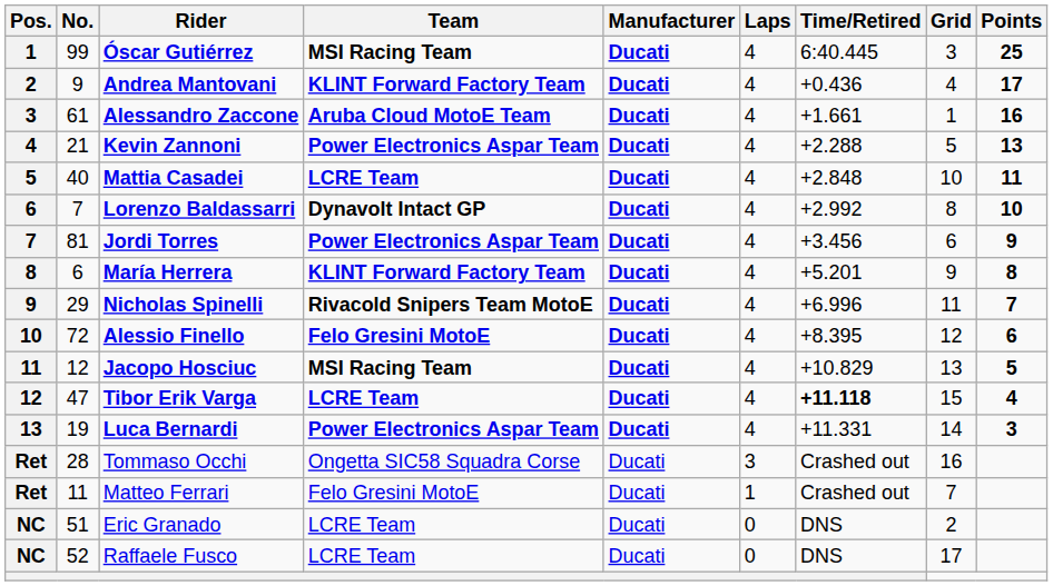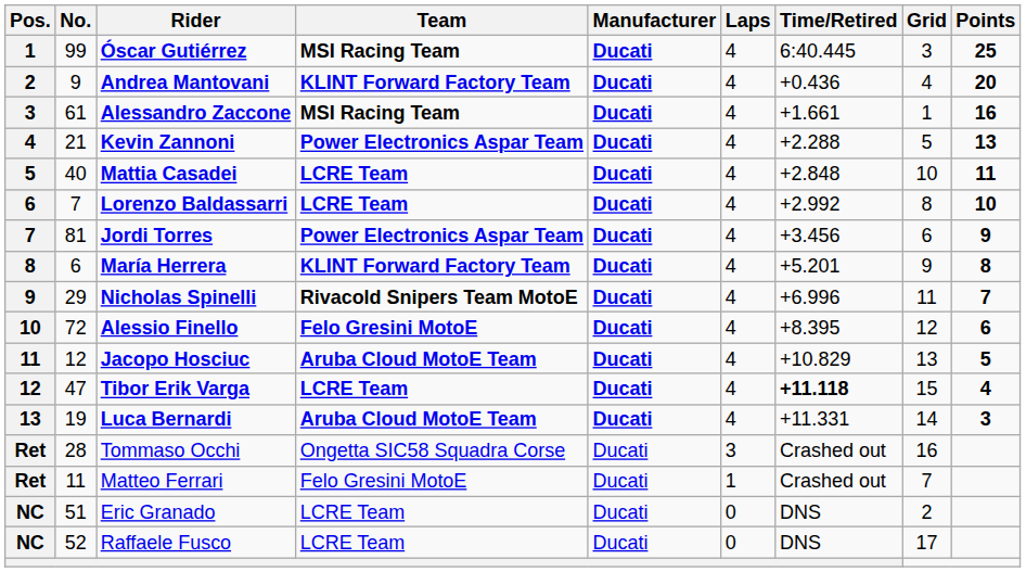 <table class="wikitable sortable" style="font-size: 85%;">
 <tr>
 <th>Pos.</th>
 <th>No.</th>
 <th>Rider</th>
 <th>Team</th>
 <th>Manufacturer</th>
 <th>Laps</th>
 <th>Time/Retired</th>
 <th>Grid</th>
 <th>Points</th>
 </tr>
 <tr>
 <th scope="row">1</th>
 <td align="center">99</td>
 <td> <strong><a href='#'>Óscar Gutiérrez</a></strong></td>
 <td><strong>MSI Racing Team</strong></td>
 <td><strong><a href='#'>Ducati</a></strong></td>
 <td>4</td>
 <td>6:40.445</td>
 <td align="center">3</td>
 <td align="center"><strong>25</strong></td>
 </tr>
 <tr>
 <th scope="row">2</th>
 <td align="center">9</td>
 <td> <strong><a href='#'>Andrea Mantovani</a></strong></td>
 <td><strong><a href='#'>KLINT Forward Factory Team</a></strong></td>
 <td><strong><a href='#'>Ducati</a></strong></td>
 <td>4</td>
 <td>+0.436</td>
 <td align="center">4</td>
-<td align="center"><strong>17</strong></td>
+<td align="center"><strong>20</strong></td>
 </tr>
 <tr>
 <th scope="row">3</th>
 <td align="center">61</td>
 <td> <strong><a href='#'>Alessandro Zaccone</a></strong></td>
-<td><strong><a href='#'>Aruba Cloud MotoE Team</a></strong></td>
+<td><strong>MSI Racing Team</strong></td>
 <td><strong><a href='#'>Ducati</a></strong></td>
 <td>4</td>
 <td>+1.661</td>
 <td align="center">1</td>
 <td align="center"><strong>16</strong></td>
 </tr>
 <tr>
 <th scope="row">4</th>
 <td align="center">21</td>
 <td> <strong><a href='#'>Kevin Zannoni</a></strong></td>
 <td><strong><a href='#'>Power Electronics Aspar Team</a></strong></td>
 <td><strong><a href='#'>Ducati</a></strong></td>
 <td>4</td>
 <td>+2.288</td>
 <td align="center">5</td>
 <td align="center"><strong>13</strong></td>
 </tr>
 <tr>
 <th scope="row">5</th>
 <td align="center">40</td>
 <td> <strong><a href='#'>Mattia Casadei</a></strong></td>
 <td><strong><a href='#'>LCRE Team</a></strong></td>
 <td><strong><a href='#'>Ducati</a></strong></td>
 <td>4</td>
 <td>+2.848</td>
 <td align="center">10</td>
 <td align="center"><strong>11</strong></td>
 </tr>
 <tr>
 <th scope="row">6</th>
 <td align="center">7</td>
 <td> <strong><a href='#'>Lorenzo Baldassarri</a></strong></td>
-<td><strong>Dynavolt Intact GP</strong></td>
+<td><strong><a href='#'>LCRE Team</a></strong></td>
 <td><strong><a href='#'>Ducati</a></strong></td>
 <td>4</td>
 <td>+2.992</td>
 <td align="center">8</td>
 <td align="center"><strong>10</strong></td>
 </tr>
 <tr>
 <th scope="row">7</th>
 <td align="center">81</td>
 <td> <strong><a href='#'>Jordi Torres</a></strong></td>
 <td><strong><a href='#'>Power Electronics Aspar Team</a></strong></td>
 <td><strong><a href='#'>Ducati</a></strong></td>
 <td>4</td>
 <td>+3.456</td>
 <td align="center">6</td>
 <td align="center"><strong>9</strong></td>
 </tr>
 <tr>
 <th scope="row">8</th>
 <td align="center">6</td>
 <td> <strong><a href='#'>María Herrera</a></strong></td>
 <td><strong><a href='#'>KLINT Forward Factory Team</a></strong></td>
 <td><strong><a href='#'>Ducati</a></strong></td>
 <td>4</td>
 <td>+5.201</td>
 <td align="center">9</td>
 <td align="center"><strong>8</strong></td>
 </tr>
 <tr>
 <th scope="row">9</th>
 <td align="center">29</td>
 <td> <strong><a href='#'>Nicholas Spinelli</a></strong></td>
 <td><strong>Rivacold Snipers Team MotoE</strong></td>
 <td><strong><a href='#'>Ducati</a></strong></td>
 <td>4</td>
 <td>+6.996</td>
 <td align="center">11</td>
 <td align="center"><strong>7</strong></td>
 </tr>
 <tr>
 <th scope="row">10</th>
 <td align="center">72</td>
 <td> <strong><a href='#'>Alessio Finello</a></strong></td>
 <td><strong><a href='#'>Felo Gresini MotoE</a></strong></td>
 <td><strong><a href='#'>Ducati</a></strong></td>
 <td>4</td>
 <td>+8.395</td>
 <td align="center">12</td>
 <td align="center"><strong>6</strong></td>
 </tr>
 <tr>
 <th scope="row">11</th>
 <td align="center">12</td>
 <td> <strong><a href='#'>Jacopo Hosciuc</a></strong></td>
-<td><strong>MSI Racing Team</strong></td>
+<td><strong><a href='#'>Aruba Cloud MotoE Team</a></strong></td>
 <td><strong><a href='#'>Ducati</a></strong></td>
 <td>4</td>
 <td>+10.829</td>
 <td align="center">13</td>
 <td align="center"><strong>5</strong></td>
 </tr>
 <tr>
 <th scope="row">12</th>
 <td align="center">47</td>
 <td> <strong><a href='#'>Tibor Erik Varga</a></strong></td>
 <td><strong><a href='#'>LCRE Team</a></strong></td>
 <td><strong><a href='#'>Ducati</a></strong></td>
 <td>4</td>
 <td><strong>+11.118</strong></td>
 <td align="center">15</td>
 <td align="center"><strong>4</strong></td>
 </tr>
 <tr>
 <th scope="row">13</th>
 <td align="center">19</td>
 <td> <strong><a href='#'>Luca Bernardi</a></strong></td>
-<td><strong><a href='#'>Power Electronics Aspar Team</a></strong></td>
+<td><strong><a href='#'>Aruba Cloud MotoE Team</a></strong></td>
 <td><strong><a href='#'>Ducati</a></strong></td>
 <td>4</td>
 <td>+11.331</td>
 <td align="center">14</td>
 <td align="center"><strong>3</strong></td>
 </tr>
 <tr>
 <th scope="row">Ret</th>
 <td align="center">28</td>
 <td> <a href='#'>Tommaso Occhi</a></td>
 <td><a href='#'>Ongetta SIC58 Squadra Corse</a></td>
 <td><a href='#'>Ducati</a></td>
 <td>3</td>
 <td>Crashed out</td>
 <td align="center">16</td>
 <td align="center"></td>
 </tr>
 <tr>
 <th scope="row">Ret</th>
 <td align="center">11</td>
 <td> <a href='#'>Matteo Ferrari</a></td>
 <td><a href='#'>Felo Gresini MotoE</a></td>
 <td><a href='#'>Ducati</a></td>
 <td>1</td>
 <td>Crashed out</td>
 <td align="center">7</td>
 <td align="center"></td>
 </tr>
 <tr>
 <th scope="row">NC</th>
 <td align="center">51</td>
 <td> <a href='#'>Eric Granado</a></td>
 <td><a href='#'>LCRE Team</a></td>
 <td><a href='#'>Ducati</a></td>
 <td>0</td>
 <td>DNS</td>
 <td align="center">2</td>
 <td align="center"></td>
 </tr>
 <tr>
 <th scope="row">NC</th>
 <td align="center">52</td>
 <td> <a href='#'>Raffaele Fusco</a></td>
 <td><a href='#'>LCRE Team</a></td>
 <td><a href='#'>Ducati</a></td>
 <td>0</td>
 <td>DNS</td>
 <td align="center">17</td>
 <td align="center"></td>
 </tr>
 <tr>
 <th colspan="7"></th>
 </tr>
 </table>
